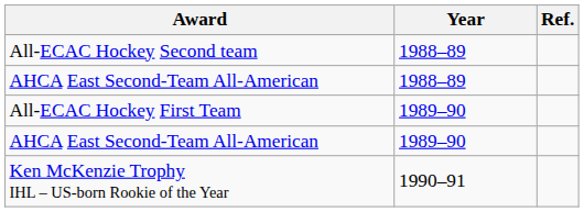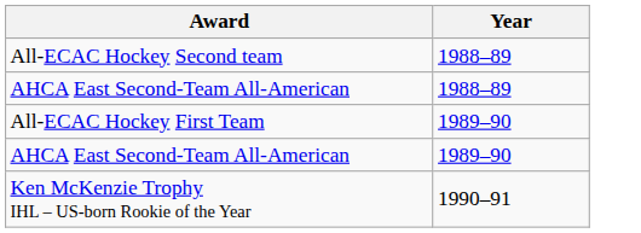 <table class="wikitable">
 <tr>
 <th scope="col" style="width:20em">Award</th>
 <th scope="col" style="width:7em">Year</th>
-<th scope="col">Ref.</th>
 </tr>
 <tr>
 <td>All-<a href='#'>ECAC Hockey</a> <a href='#'>Second team</a></td>
 <td><a href='#'>1988–89</a></td>
-<td></td>
 </tr>
 <tr>
 <td><a href='#'>AHCA</a> <a href='#'>East Second-Team All-American</a></td>
 <td><a href='#'>1988–89</a></td>
-<td></td>
 </tr>
 <tr>
 <td>All-<a href='#'>ECAC Hockey</a> <a href='#'>First Team</a></td>
 <td><a href='#'>1989–90</a></td>
-<td></td>
 </tr>
 <tr>
 <td><a href='#'>AHCA</a> <a href='#'>East Second-Team All-American</a></td>
 <td><a href='#'>1989–90</a></td>
-<td></td>
 </tr>
 <tr>
 <td><a href='#'>Ken McKenzie Trophy</a><br><small>IHL – US-born Rookie of the Year</small></td>
 <td>1990–91</td>
-<td></td>
 </tr>
 </table>
